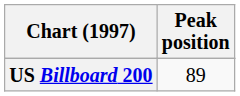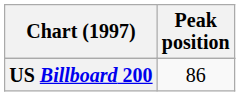 <table class="wikitable sortable plainrowheaders">
 <tr>
 <th>Chart (1997)</th>
 <th>Peak<br>position</th>
 </tr>
 <tr>
 </tr>
 <tr>
 </tr>
 <tr>
 </tr>
 <tr>
 </tr>
 <tr>
 </tr>
 <tr>
 </tr>
 <tr>
 </tr>
 <tr>
 <th scope="row">US <a href='#'><em>Billboard</em> 200</a></th>
-<td align=center>89</td>
+<td align=center>86</td>
 </tr>
 </table>
